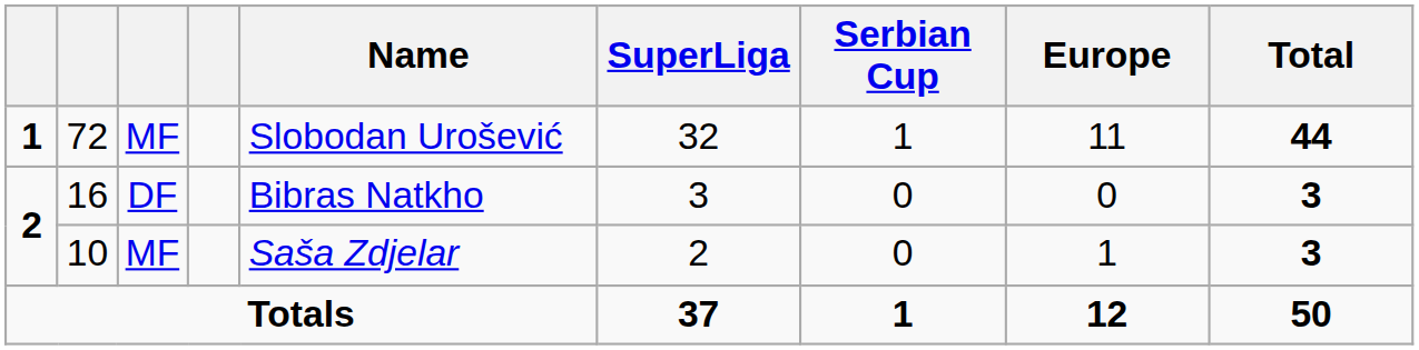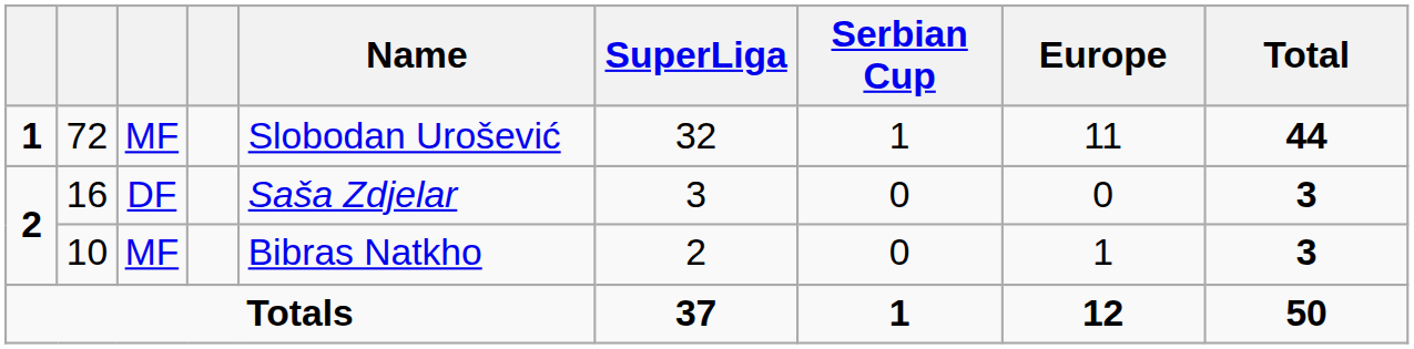 <table class="wikitable" style="text-align:center">
 <tr>
 <th width=15></th>
 <th width=15></th>
 <th width=15></th>
 <th width=15></th>
 <th width=145>Name</th>
 <th width=80><strong><a href='#'>SuperLiga</a></strong></th>
 <th width=80><strong><a href='#'>Serbian Cup</a></strong></th>
 <th width=80><strong>Europe</strong></th>
 <th width=80>Total</th>
 </tr>
 <tr>
 <td><strong>1</strong></td>
 <td>72</td>
 <td><a href='#'>MF</a></td>
 <td></td>
 <td align=left><a href='#'>Slobodan Urošević</a></td>
 <td>32</td>
 <td>1</td>
 <td>11</td>
 <td><strong>44</strong></td>
 </tr>
 <tr>
 <td rowspan=2><strong>2</strong></td>
 <td>16</td>
 <td><a href='#'>DF</a></td>
 <td></td>
-<td align=left><a href='#'>Bibras Natkho</a></td>
+<td align=left><em><a href='#'>Saša Zdjelar</a></em></td>
 <td>3</td>
 <td>0</td>
 <td>0</td>
 <td><strong>3</strong></td>
 </tr>
 <tr>
 <td>10</td>
 <td><a href='#'>MF</a></td>
 <td></td>
-<td align=left><em><a href='#'>Saša Zdjelar</a></em></td>
+<td align=left><a href='#'>Bibras Natkho</a></td>
 <td>2</td>
 <td>0</td>
 <td>1</td>
 <td><strong>3</strong></td>
 </tr>
 <tr>
 <td colspan=5><strong>Totals</strong></td>
 <td><strong>37</strong></td>
 <td><strong>1</strong></td>
 <td><strong>12</strong></td>
 <td><strong>50</strong></td>
 </tr>
 </table>
